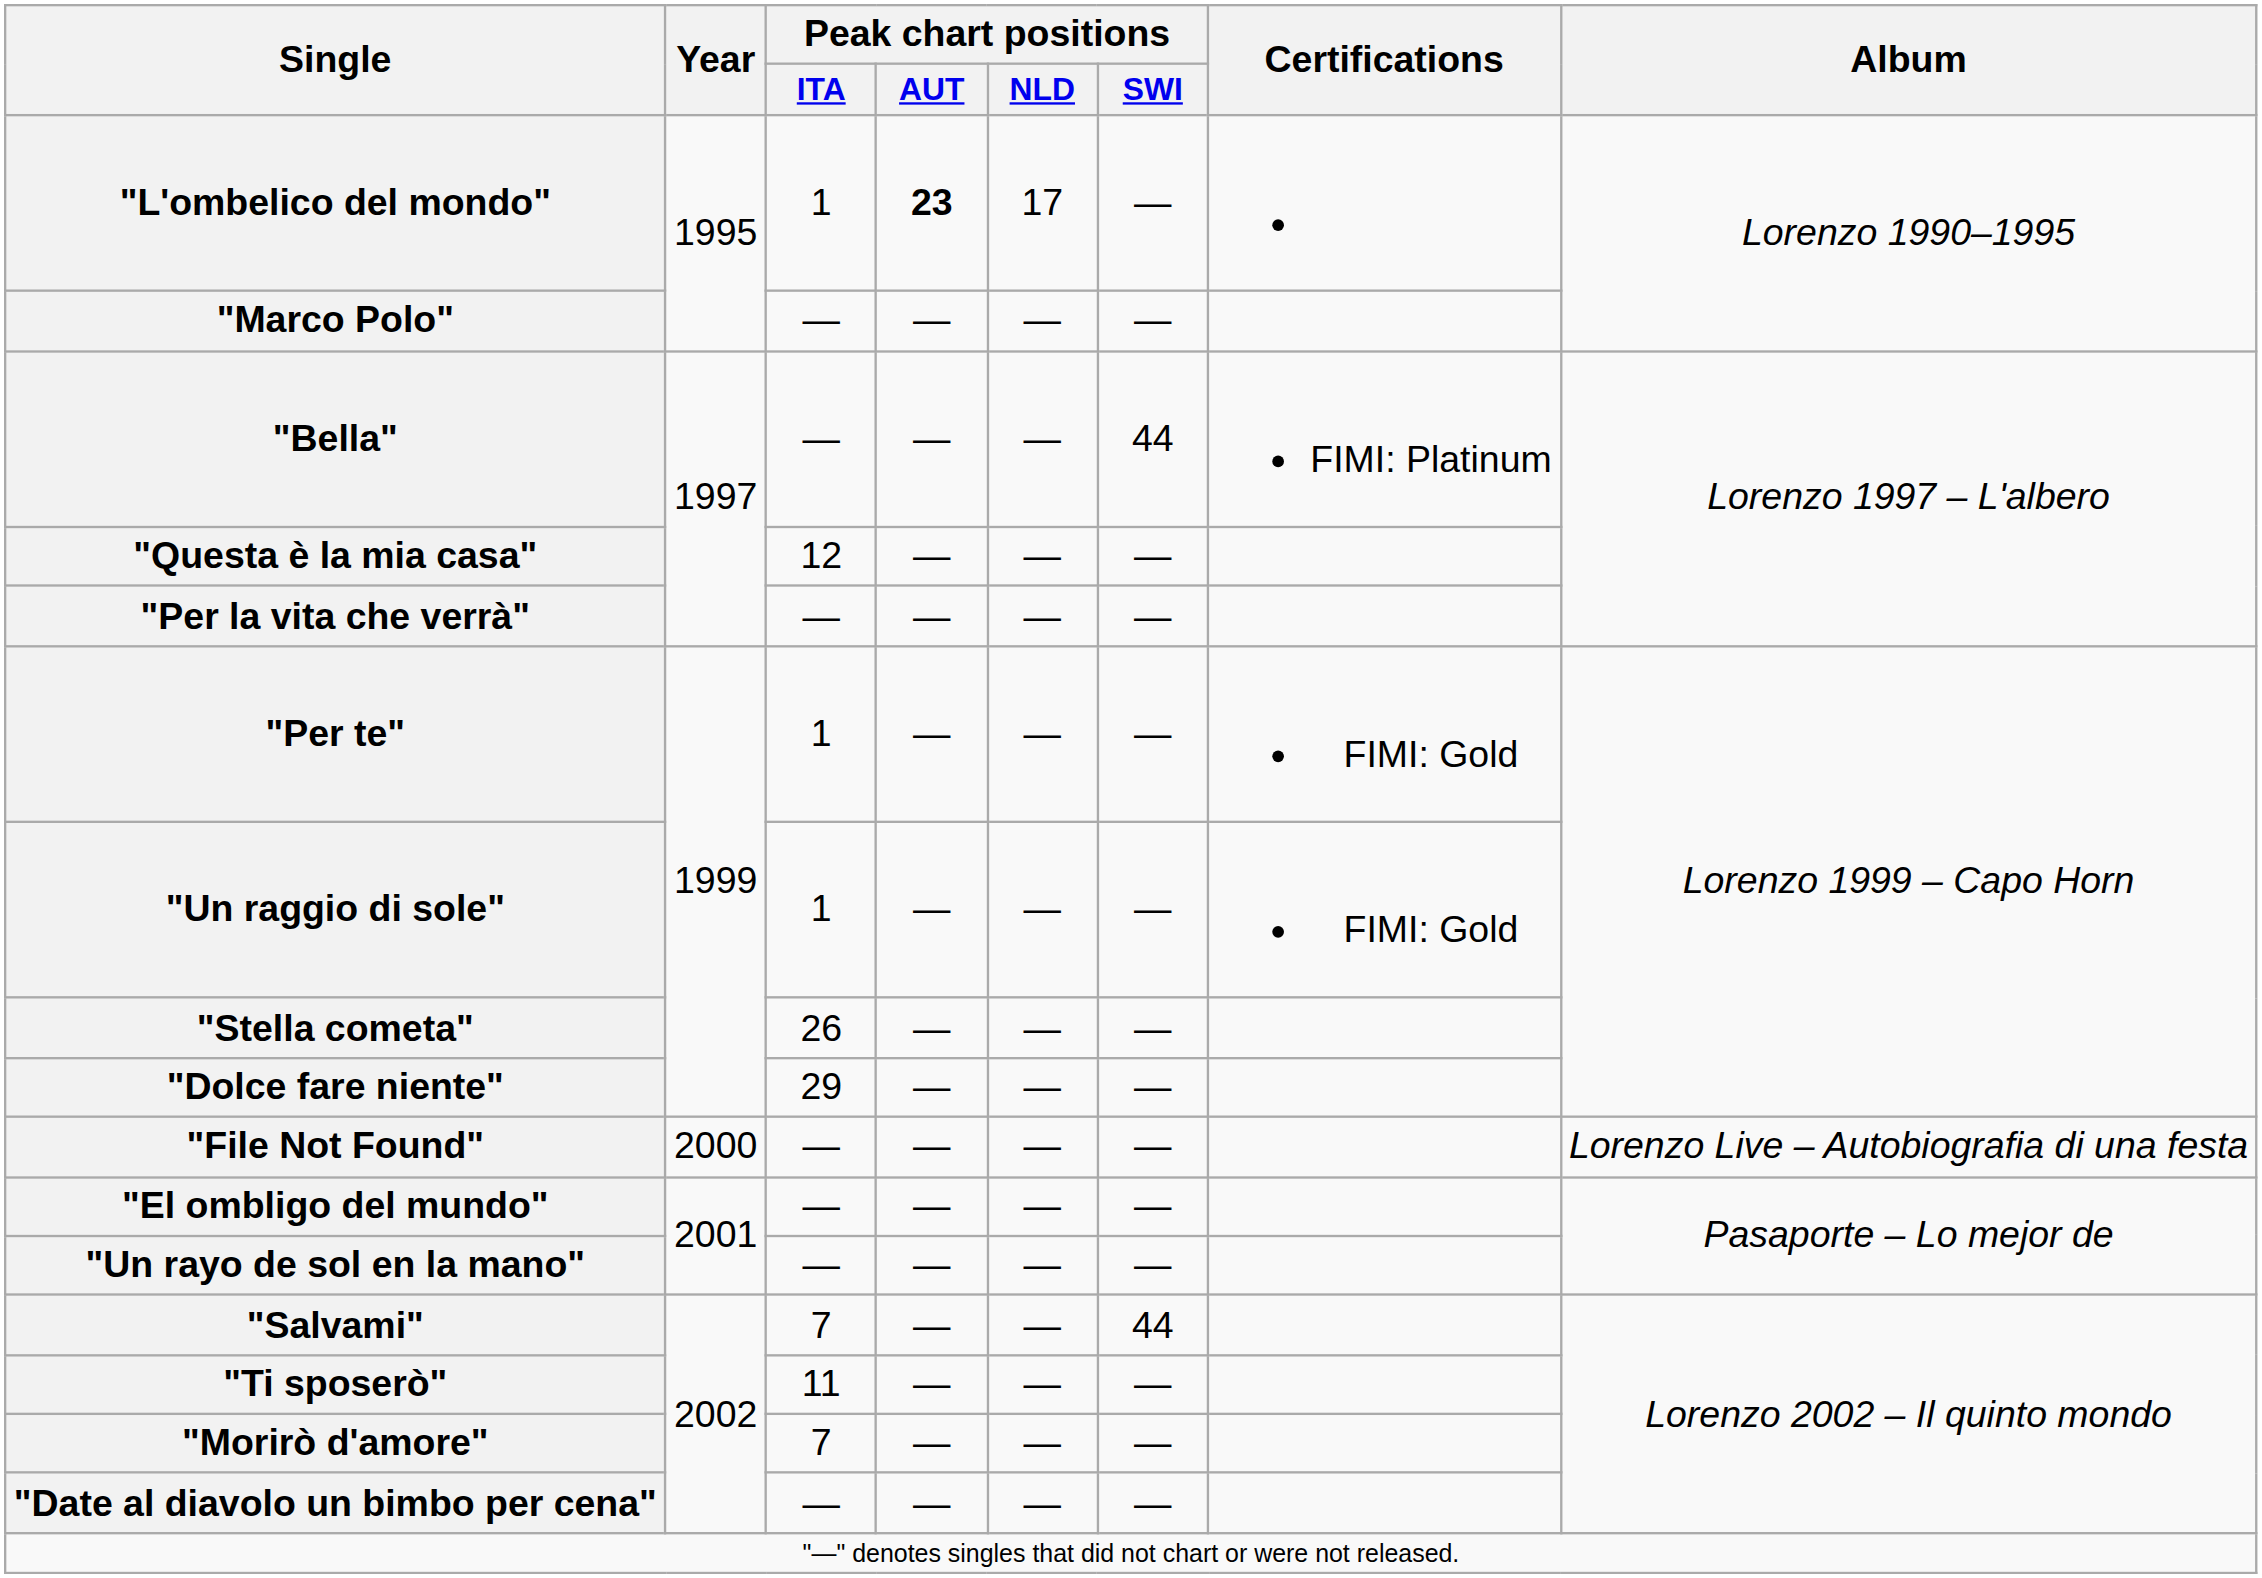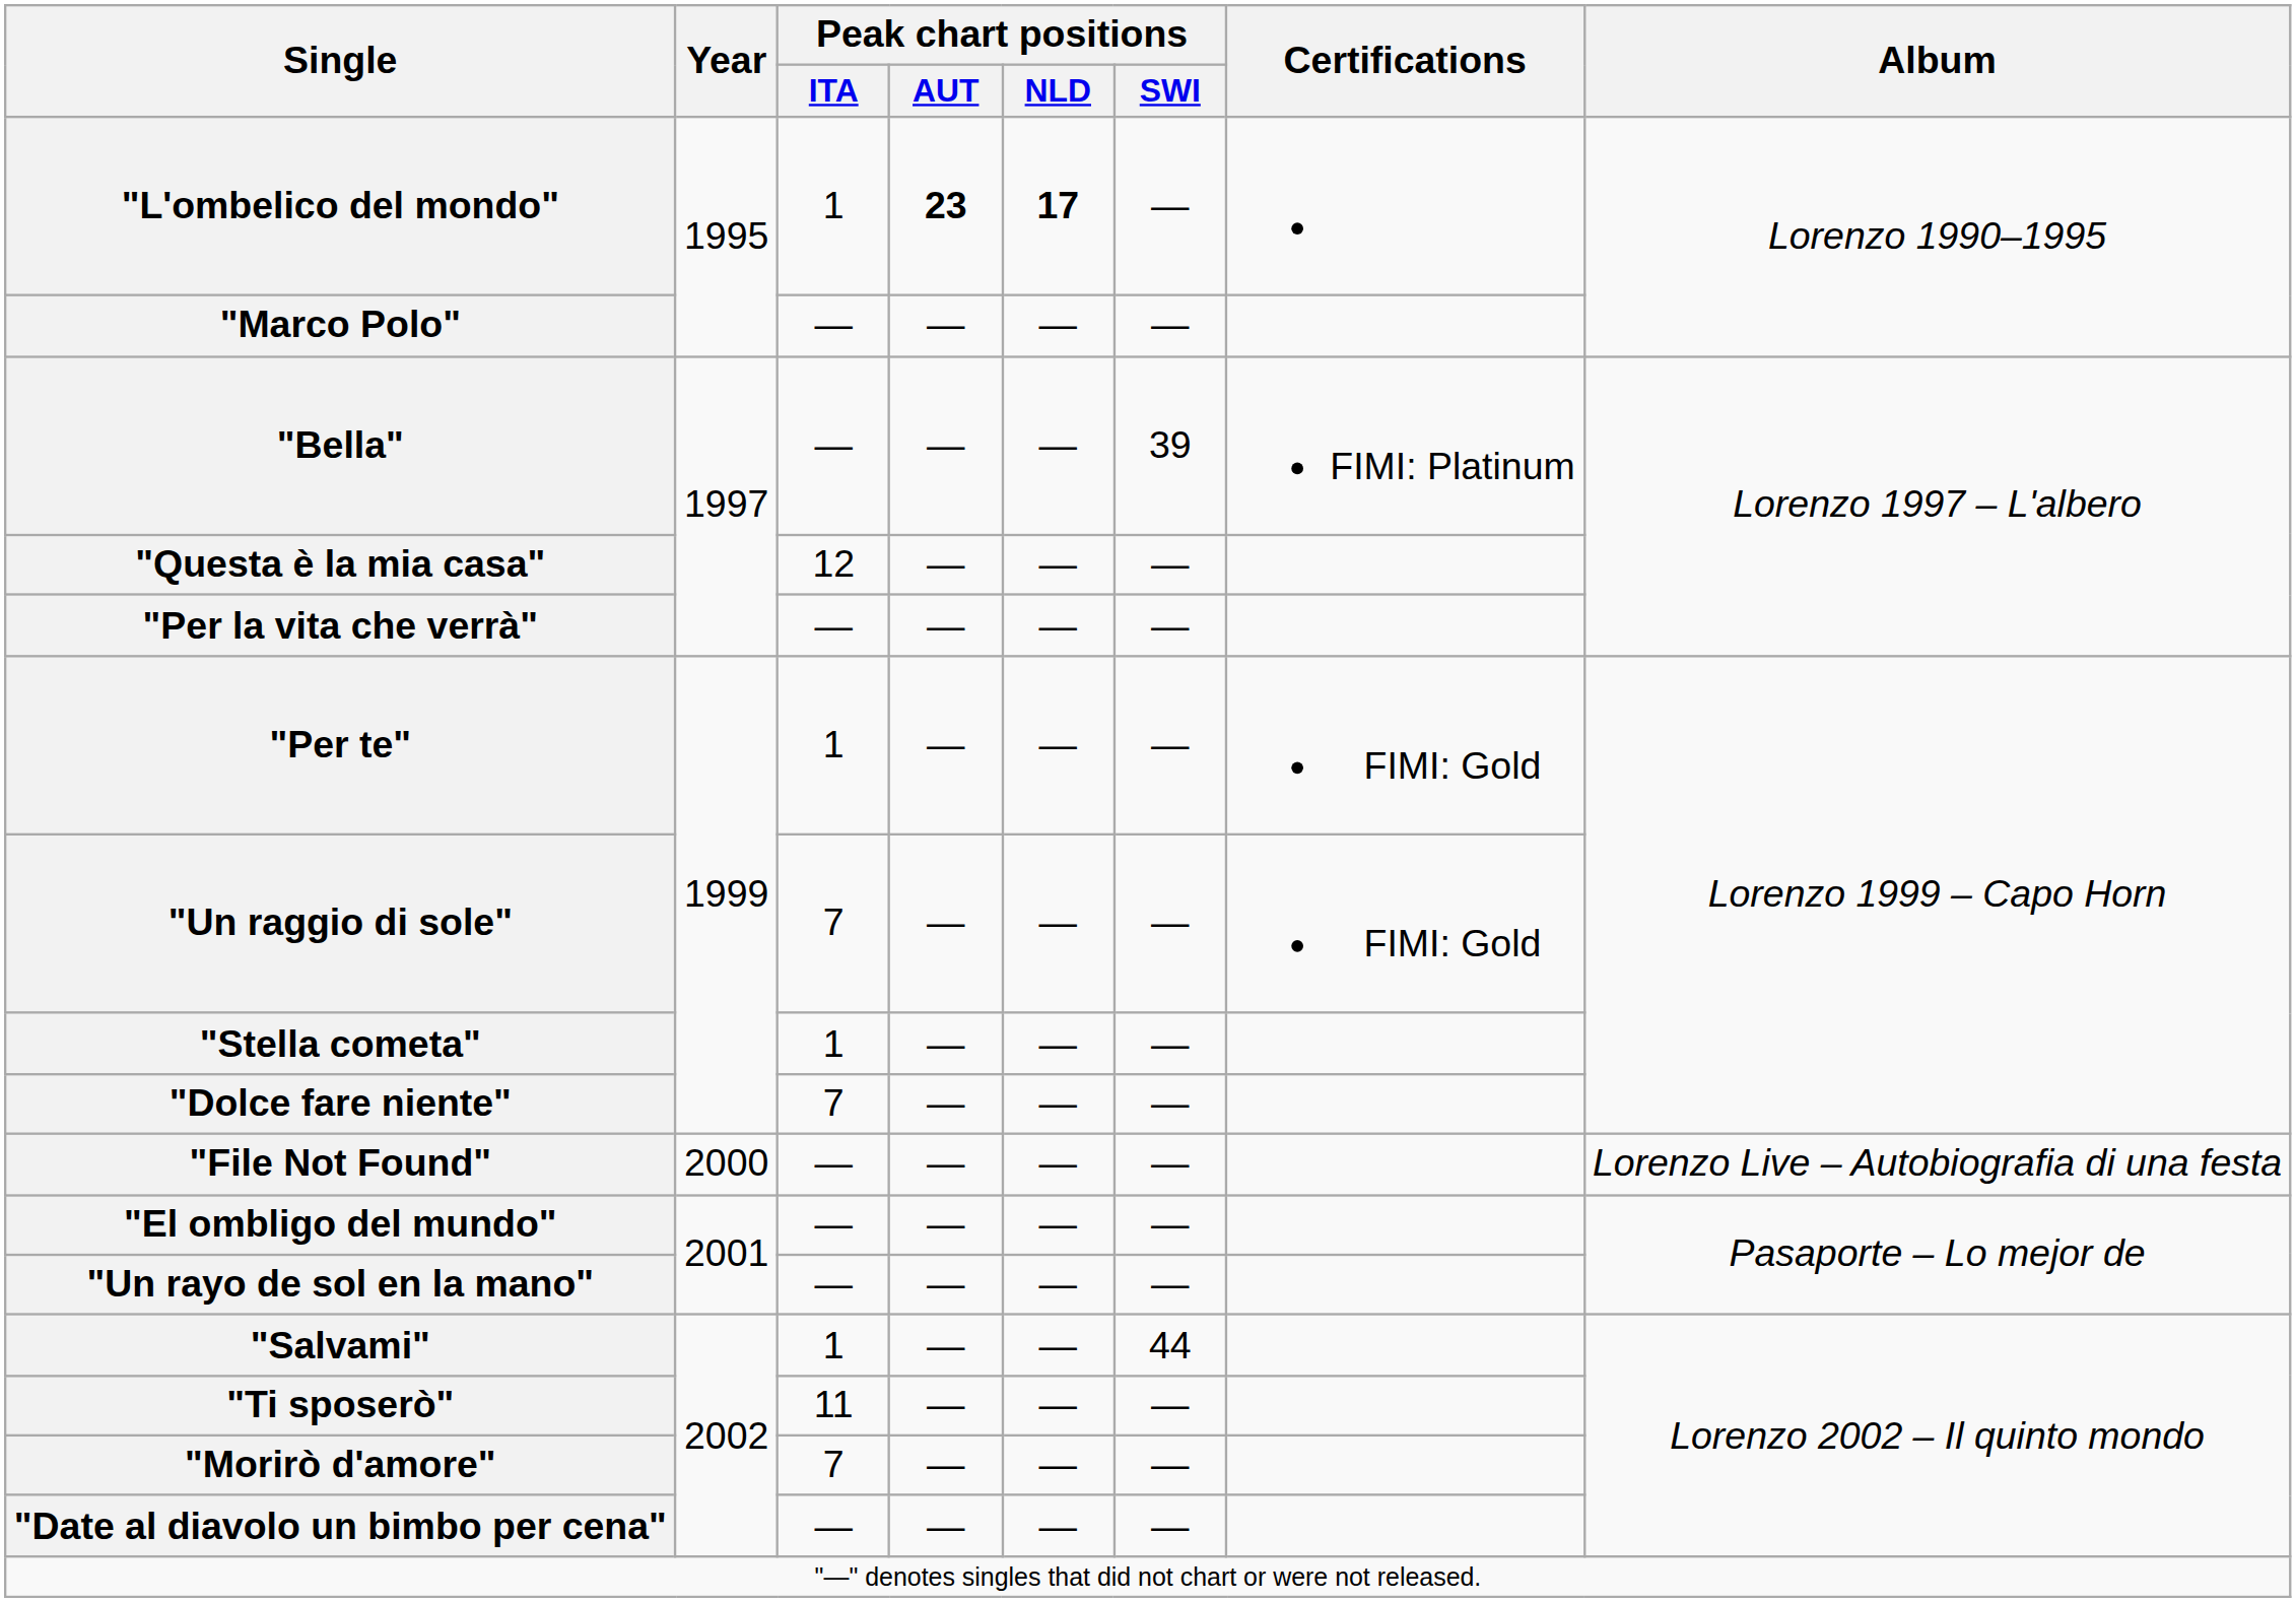 <table class="wikitable plainrowheaders" style="text-align:center;" border="1">
 <tr>
 <th scope="col" rowspan="2">Single</th>
 <th scope="col" rowspan="2">Year</th>
 <th scope="col" colspan="4">Peak chart positions</th>
 <th scope="col" rowspan="2">Certifications</th>
 <th scope="col" rowspan="2">Album</th>
 </tr>
 <tr>
 <th scope="col" style="width:3em;font-size:85%;"><a href='#'>ITA</a><br></th>
 <th scope="col" style="width:3em;font-size:85%;"><a href='#'>AUT</a><br></th>
 <th scope="col" style="width:3em;font-size:85%;"><a href='#'>NLD</a><br></th>
 <th scope="col" style="width:3em;font-size:85%;"><a href='#'>SWI</a><br></th>
 </tr>
 <tr>
 <th scope="row">"L'ombelico del mondo"</th>
 <td rowspan="2">1995</td>
 <td>1</td>
 <td><strong>23</strong></td>
-<td>17</td>
+<td><strong>17</strong></td>
 <td>—</td>
 <td><br><ul><li></li></ul></td>
 <td rowspan="2"><em>Lorenzo 1990–1995</em></td>
 </tr>
 <tr>
 <th scope="row">"Marco Polo"</th>
 <td>—</td>
 <td>—</td>
 <td>—</td>
 <td>—</td>
 <td></td>
 </tr>
 <tr>
 <th scope="row">"Bella"</th>
 <td rowspan="3">1997</td>
 <td>—</td>
 <td>—</td>
 <td>—</td>
-<td>44</td>
+<td>39</td>
 <td><br><ul><li>FIMI: Platinum</li></ul></td>
 <td rowspan="3"><em>Lorenzo 1997 – L'albero</em></td>
 </tr>
 <tr>
 <th scope="row">"Questa è la mia casa"</th>
 <td>12</td>
 <td>—</td>
 <td>—</td>
 <td>—</td>
 <td></td>
 </tr>
 <tr>
 <th scope="row">"Per la vita che verrà"</th>
 <td>—</td>
 <td>—</td>
 <td>—</td>
 <td>—</td>
 <td></td>
 </tr>
 <tr>
 <th scope="row">"Per te"</th>
 <td rowspan="4">1999</td>
 <td>1</td>
 <td>—</td>
 <td>—</td>
 <td>—</td>
 <td><br><ul><li>FIMI: Gold</li></ul></td>
 <td rowspan="4"><em>Lorenzo 1999 – Capo Horn</em></td>
 </tr>
 <tr>
 <th scope="row">"Un raggio di sole"</th>
-<td>1</td>
+<td>7</td>
 <td>—</td>
 <td>—</td>
 <td>—</td>
 <td><br><ul><li>FIMI: Gold</li></ul></td>
 </tr>
 <tr>
 <th scope="row">"Stella cometa"</th>
-<td>26</td>
+<td>1</td>
 <td>—</td>
 <td>—</td>
 <td>—</td>
 <td></td>
 </tr>
 <tr>
 <th scope="row">"Dolce fare niente"</th>
-<td>29</td>
+<td>7</td>
 <td>—</td>
 <td>—</td>
 <td>—</td>
 <td></td>
 </tr>
 <tr>
 <th scope="row">"File Not Found"</th>
 <td>2000</td>
 <td>—</td>
 <td>—</td>
 <td>—</td>
 <td>—</td>
 <td></td>
 <td><em>Lorenzo Live – Autobiografia di una festa</em></td>
 </tr>
 <tr>
 <th scope="row">"El ombligo del mundo"</th>
 <td rowspan="2">2001</td>
 <td>—</td>
 <td>—</td>
 <td>—</td>
 <td>—</td>
 <td></td>
 <td rowspan="2"><em>Pasaporte – Lo mejor de</em></td>
 </tr>
 <tr>
 <th scope="row">"Un rayo de sol en la mano"</th>
 <td>—</td>
 <td>—</td>
 <td>—</td>
 <td>—</td>
 <td></td>
 </tr>
 <tr>
 <th scope="row">"Salvami"</th>
 <td rowspan="4">2002</td>
-<td>7</td>
+<td>1</td>
 <td>—</td>
 <td>—</td>
 <td>44</td>
 <td></td>
 <td rowspan="4"><em>Lorenzo 2002 – Il quinto mondo</em></td>
 </tr>
 <tr>
 <th scope="row">"Ti sposerò"</th>
 <td>11</td>
 <td>—</td>
 <td>—</td>
 <td>—</td>
 <td></td>
 </tr>
 <tr>
 <th scope="row">"Morirò d'amore"</th>
 <td>7</td>
 <td>—</td>
 <td>—</td>
 <td>—</td>
 <td></td>
 </tr>
 <tr>
 <th scope="row">"Date al diavolo un bimbo per cena"</th>
 <td>—</td>
 <td>—</td>
 <td>—</td>
 <td>—</td>
 <td></td>
 </tr>
 <tr>
 <td align="center" colspan="30" style="font-size:8pt">"—" denotes singles that did not chart or were not released.</td>
 </tr>
 </table>
